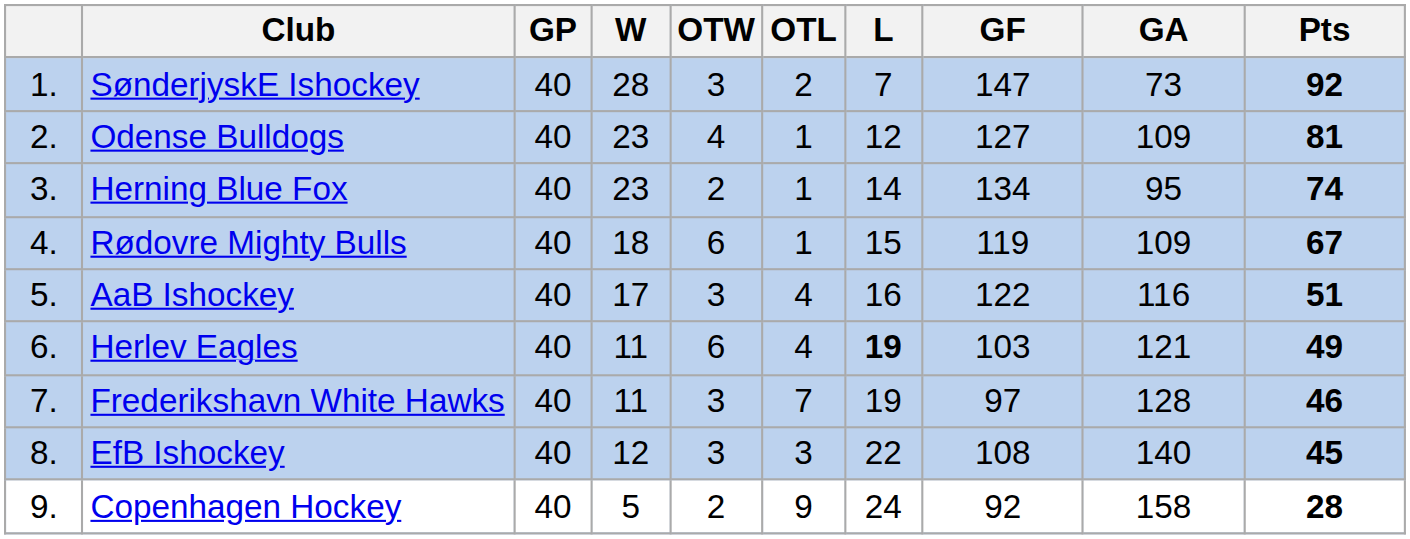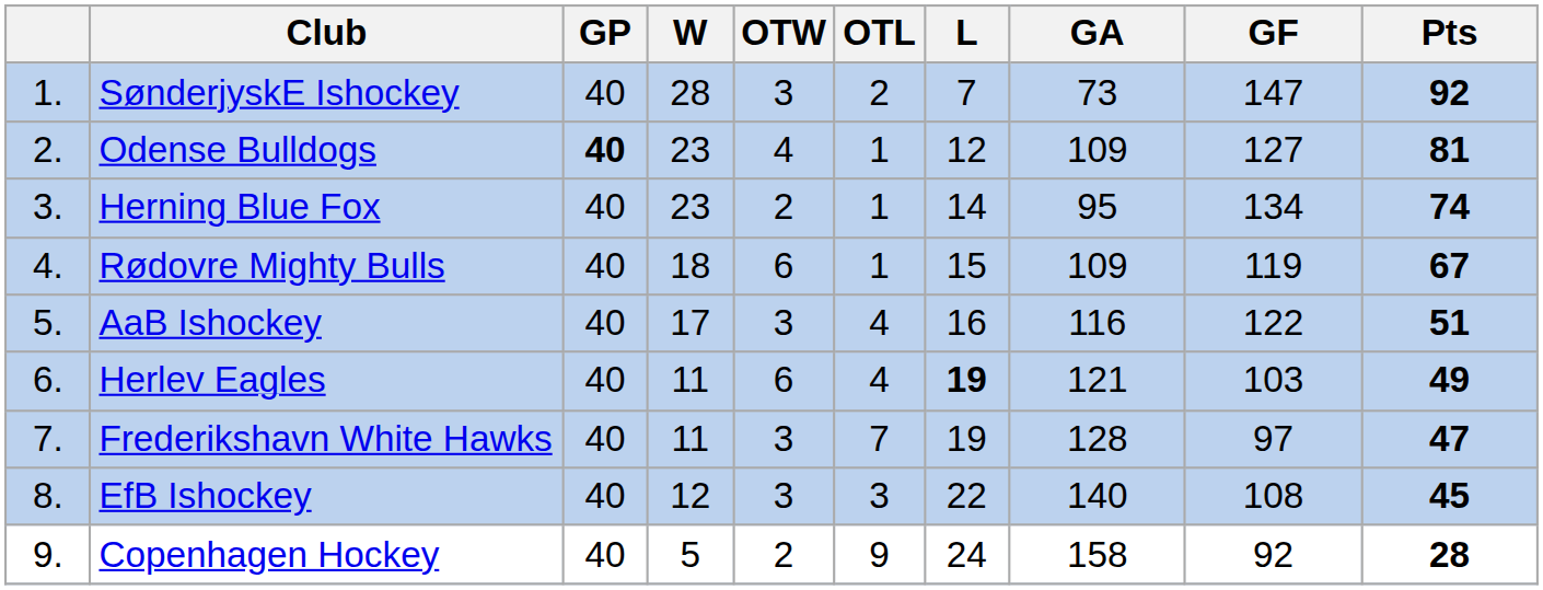 <table class="wikitable" style="background-color:#BCD2EE; text-align:center">
 <tr style="background-color:#e0e0e0">
 <th width="30"></th>
 <th width="200">Club</th>
 <th width="30">GP</th>
 <th width="30">W</th>
 <th width="30">OTW</th>
 <th width="30">OTL</th>
 <th width="30">L</th>
+<th width="70">GA</th>
 <th width="70">GF</th>
-<th width="70">GA</th>
 <th width="70">Pts</th>
 </tr>
 <tr>
 <td>1.</td>
 <td align="left"><a href='#'>SønderjyskE Ishockey</a></td>
 <td>40</td>
 <td>28</td>
 <td>3</td>
 <td>2</td>
 <td>7</td>
+<td>73</td>
 <td>147</td>
-<td>73</td>
 <td><strong>92</strong></td>
 </tr>
 <tr>
 <td>2.</td>
 <td align="left"><a href='#'>Odense Bulldogs</a></td>
-<td>40</td>
+<td><strong>40</strong></td>
 <td>23</td>
 <td>4</td>
 <td>1</td>
 <td>12</td>
+<td>109</td>
 <td>127</td>
-<td>109</td>
 <td><strong>81</strong></td>
 </tr>
 <tr>
 <td>3.</td>
 <td align="left"><a href='#'>Herning Blue Fox</a></td>
 <td>40</td>
 <td>23</td>
 <td>2</td>
 <td>1</td>
 <td>14</td>
+<td>95</td>
 <td>134</td>
-<td>95</td>
 <td><strong>74</strong></td>
 </tr>
 <tr>
 <td>4.</td>
 <td align="left"><a href='#'>Rødovre Mighty Bulls</a></td>
 <td>40</td>
 <td>18</td>
 <td>6</td>
 <td>1</td>
 <td>15</td>
+<td>109</td>
 <td>119</td>
-<td>109</td>
 <td><strong>67</strong></td>
 </tr>
 <tr>
 <td>5.</td>
 <td align="left"><a href='#'>AaB Ishockey</a></td>
 <td>40</td>
 <td>17</td>
 <td>3</td>
 <td>4</td>
 <td>16</td>
+<td>116</td>
 <td>122</td>
-<td>116</td>
 <td><strong>51</strong></td>
 </tr>
 <tr>
 <td>6.</td>
 <td align="left"><a href='#'>Herlev Eagles</a></td>
 <td>40</td>
 <td>11</td>
 <td>6</td>
 <td>4</td>
 <td><strong>19</strong></td>
+<td>121</td>
 <td>103</td>
-<td>121</td>
 <td><strong>49</strong></td>
 </tr>
 <tr>
 <td>7.</td>
 <td align="left"><a href='#'>Frederikshavn White Hawks</a></td>
 <td>40</td>
 <td>11</td>
 <td>3</td>
 <td>7</td>
 <td>19</td>
+<td>128</td>
 <td>97</td>
-<td>128</td>
-<td><strong>46</strong></td>
+<td><strong>47</strong></td>
 </tr>
 <tr>
 <td>8.</td>
 <td align="left"><a href='#'>EfB Ishockey</a></td>
 <td>40</td>
 <td>12</td>
 <td>3</td>
 <td>3</td>
 <td>22</td>
+<td>140</td>
 <td>108</td>
-<td>140</td>
 <td><strong>45</strong></td>
 </tr>
 <tr style="background-color:#ffffff">
 <td>9.</td>
 <td align="left"><a href='#'>Copenhagen Hockey</a></td>
 <td>40</td>
 <td>5</td>
 <td>2</td>
 <td>9</td>
 <td>24</td>
+<td>158</td>
 <td>92</td>
-<td>158</td>
 <td><strong>28</strong></td>
 </tr>
 </table>
